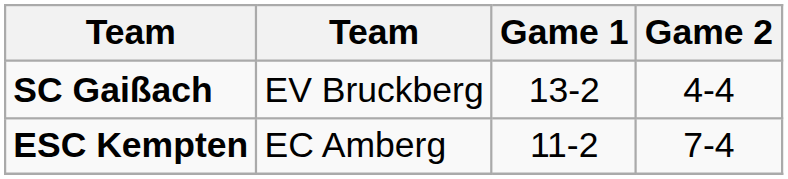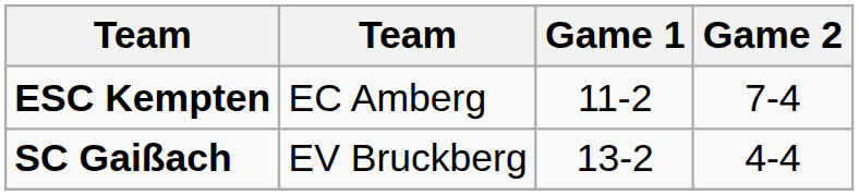 <table class="wikitable">
 <tr>
 <th>Team</th>
 <th>Team</th>
 <th>Game 1</th>
 <th>Game 2</th>
 </tr>
 <tr>
+<td><strong>ESC Kempten</strong></td>
+<td>EC Amberg</td>
+<td align="center">11-2</td>
+<td align="center">7-4</td>
+</tr>
+<tr>
 <td><strong>SC Gaißach</strong></td>
 <td>EV Bruckberg</td>
 <td align="center">13-2</td>
 <td align="center">4-4</td>
 </tr>
 <tr>
-<td><strong>ESC Kempten</strong></td>
-<td>EC Amberg</td>
-<td align="center">11-2</td>
-<td align="center">7-4</td>
-</tr>
-<tr>
 </tr>
 </table>
